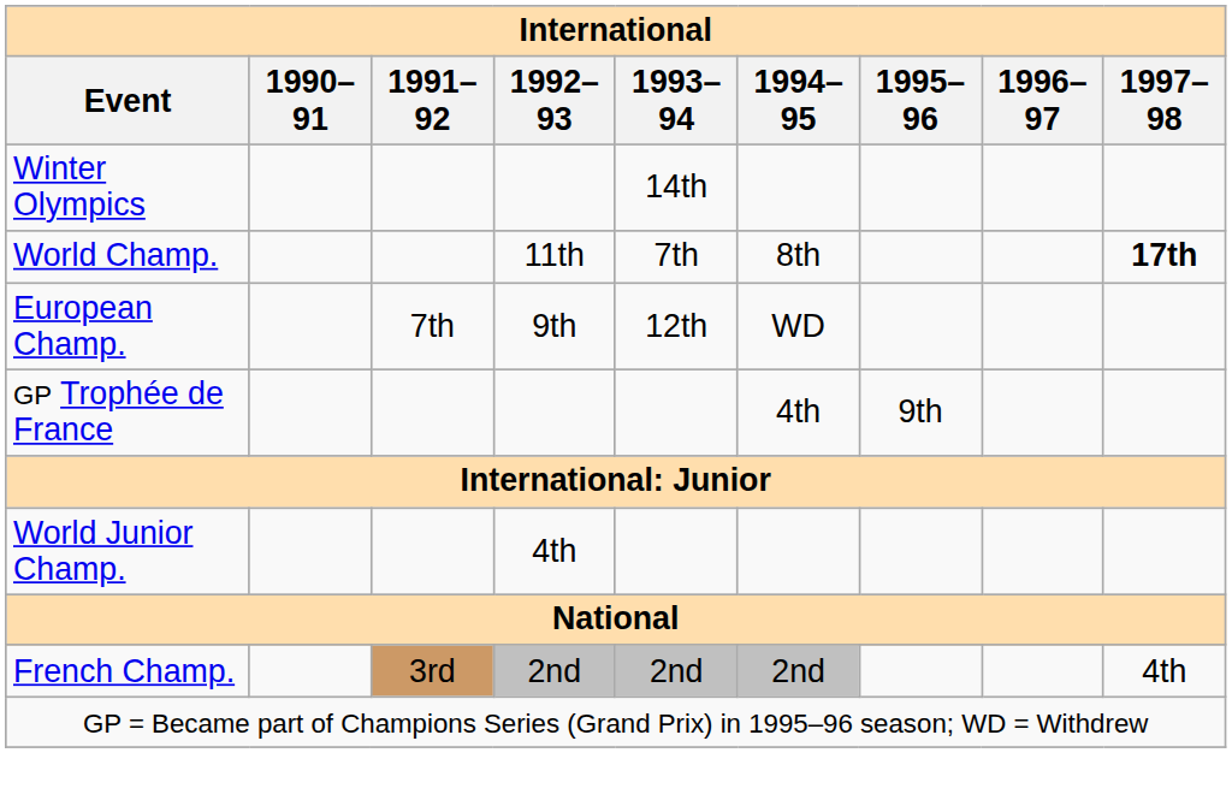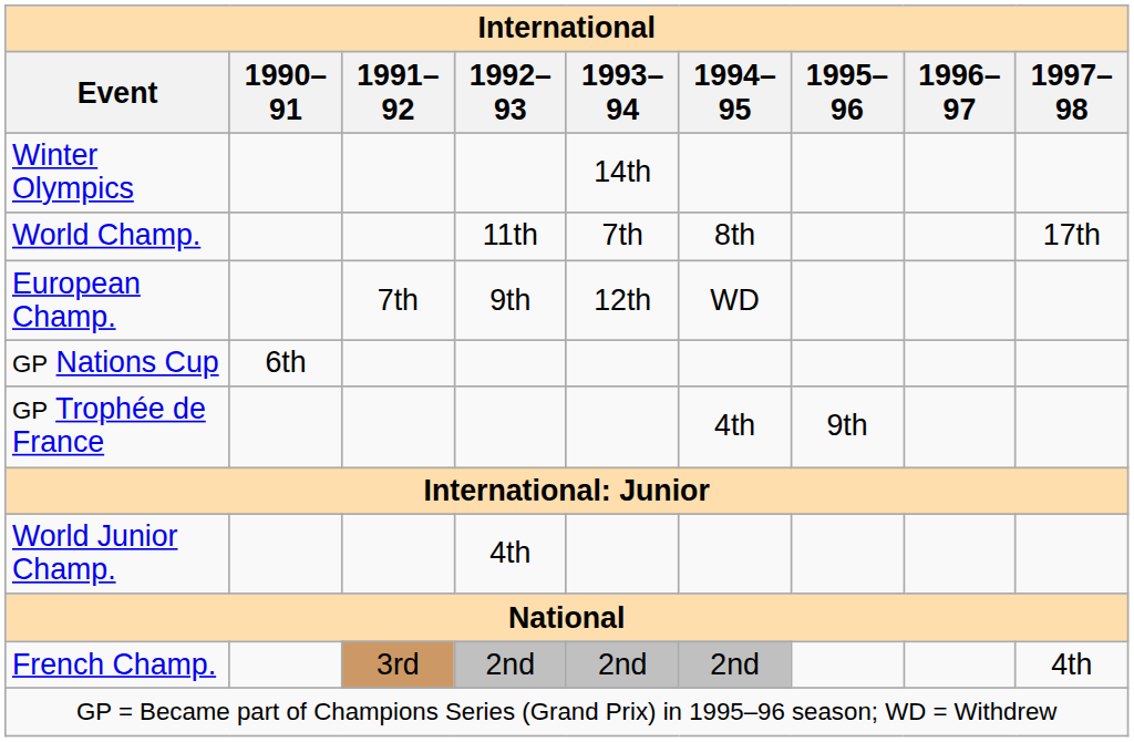 <table class="wikitable" style="text-align:center">
 <tr>
 <th style="background-color: #ffdead; " colspan=9 align=center><strong>International</strong></th>
 </tr>
 <tr>
 <th>Event</th>
 <th>1990–91</th>
 <th>1991–92</th>
 <th>1992–93</th>
 <th>1993–94</th>
 <th>1994–95</th>
 <th>1995–96</th>
 <th>1996–97</th>
 <th>1997–98</th>
 </tr>
 <tr>
 <td align=left><a href='#'>Winter Olympics</a></td>
 <td></td>
 <td></td>
 <td></td>
 <td>14th</td>
 <td></td>
 <td></td>
 <td></td>
 <td></td>
 </tr>
 <tr>
 <td align=left><a href='#'>World Champ.</a></td>
 <td></td>
 <td></td>
 <td>11th</td>
 <td>7th</td>
 <td>8th</td>
 <td></td>
 <td></td>
-<td><strong>17th</strong></td>
+<td>17th</td>
 </tr>
 <tr>
 <td align=left><a href='#'>European Champ.</a></td>
 <td></td>
 <td>7th</td>
 <td>9th</td>
 <td>12th</td>
 <td>WD</td>
+<td></td>
+<td></td>
+<td></td>
+</tr>
+<tr>
+<td align=left><small>GP</small> <a href='#'>Nations Cup</a></td>
+<td>6th</td>
+<td></td>
+<td></td>
+<td></td>
+<td></td>
 <td></td>
 <td></td>
 <td></td>
 </tr>
 <tr>
 <td align=left><small>GP</small> <a href='#'>Trophée de France</a></td>
 <td></td>
 <td></td>
 <td></td>
 <td></td>
 <td>4th</td>
 <td>9th</td>
 <td></td>
 <td></td>
 </tr>
 <tr>
 <th style="background-color: #ffdead; " colspan=9 align=center><strong>International: Junior</strong></th>
 </tr>
 <tr>
 <td align=left><a href='#'>World Junior Champ.</a></td>
 <td></td>
 <td></td>
 <td>4th</td>
 <td></td>
 <td></td>
 <td></td>
 <td></td>
 <td></td>
 </tr>
 <tr>
 <th style="background-color: #ffdead; " colspan=9 align=center><strong>National</strong></th>
 </tr>
 <tr>
 <td align=left><a href='#'>French Champ.</a></td>
 <td></td>
 <td bgcolor=cc9966>3rd</td>
 <td bgcolor=silver>2nd</td>
 <td bgcolor=silver>2nd</td>
 <td bgcolor=silver>2nd</td>
 <td></td>
 <td></td>
 <td>4th</td>
 </tr>
 <tr>
 <td colspan=9 align=center><small> GP = Became part of Champions Series (Grand Prix) in 1995–96 season; WD = Withdrew </small></td>
 </tr>
 </table>
